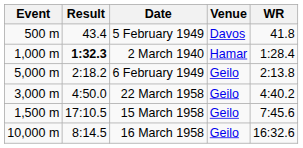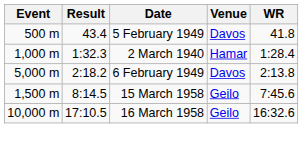 <table class="wikitable">
 <tr>
 <th>Event</th>
 <th>Result</th>
 <th>Date</th>
 <th>Venue</th>
 <th>WR</th>
 </tr>
 <tr align="right">
 <td>500 m</td>
 <td>43.4</td>
 <td>5 February 1949</td>
 <td align="left"><a href='#'>Davos</a></td>
 <td>41.8</td>
 </tr>
 <tr align="right">
 <td>1,000 m</td>
-<td><strong>1:32.3</strong></td>
+<td>1:32.3</td>
 <td>2 March 1940</td>
 <td align="left"><a href='#'>Hamar</a></td>
 <td>1:28.4</td>
 </tr>
 <tr align="right">
 <td>5,000 m</td>
 <td>2:18.2</td>
 <td>6 February 1949</td>
-<td align="left"><a href='#'>Geilo</a></td>
+<td align="left"><a href='#'>Davos</a></td>
 <td>2:13.8</td>
 </tr>
 <tr align="right">
-<td>3,000 m</td>
-<td>4:50.0</td>
-<td>22 March 1958</td>
-<td align="left"><a href='#'>Geilo</a></td>
-<td>4:40.2</td>
-</tr>
-<tr align="right">
 <td>1,500 m</td>
-<td>17:10.5</td>
+<td>8:14.5</td>
 <td>15 March 1958</td>
 <td align="left"><a href='#'>Geilo</a></td>
 <td>7:45.6</td>
 </tr>
 <tr align="right">
 <td>10,000 m</td>
-<td>8:14.5</td>
+<td>17:10.5</td>
 <td>16 March 1958</td>
 <td align="left"><a href='#'>Geilo</a></td>
 <td>16:32.6</td>
 </tr>
 </table>
